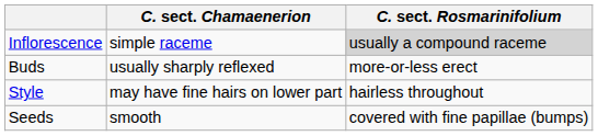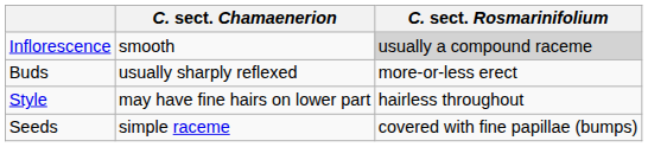 <table class="wikitable">
 <tr>
 <th></th>
 <th><em>C.</em> sect. <em>Chamaenerion</em></th>
 <th><em>C.</em> sect. <em>Rosmarinifolium</em></th>
 </tr>
 <tr>
 <td><a href='#'>Inflorescence</a></td>
-<td>simple <a href='#'>raceme</a></td>
+<td>smooth</td>
 <td style="background: lightgrey;">usually a compound raceme</td>
 </tr>
 <tr>
 <td>Buds</td>
 <td>usually sharply reflexed</td>
 <td>more-or-less erect</td>
 </tr>
 <tr>
 <td><a href='#'>Style</a></td>
 <td>may have fine hairs on lower part</td>
 <td>hairless throughout</td>
 </tr>
 <tr>
 <td>Seeds</td>
-<td>smooth</td>
+<td>simple <a href='#'>raceme</a></td>
 <td>covered with fine papillae (bumps)</td>
 </tr>
 </table>
